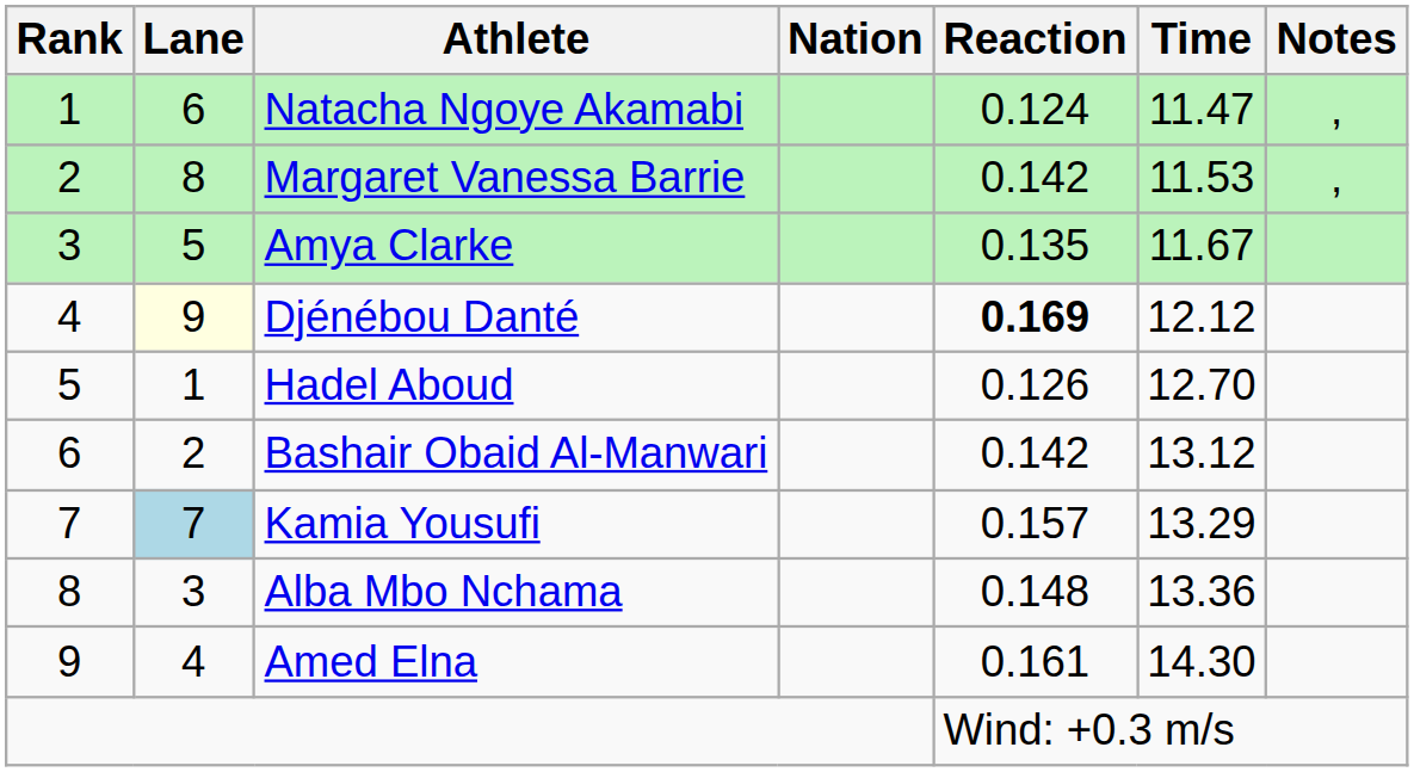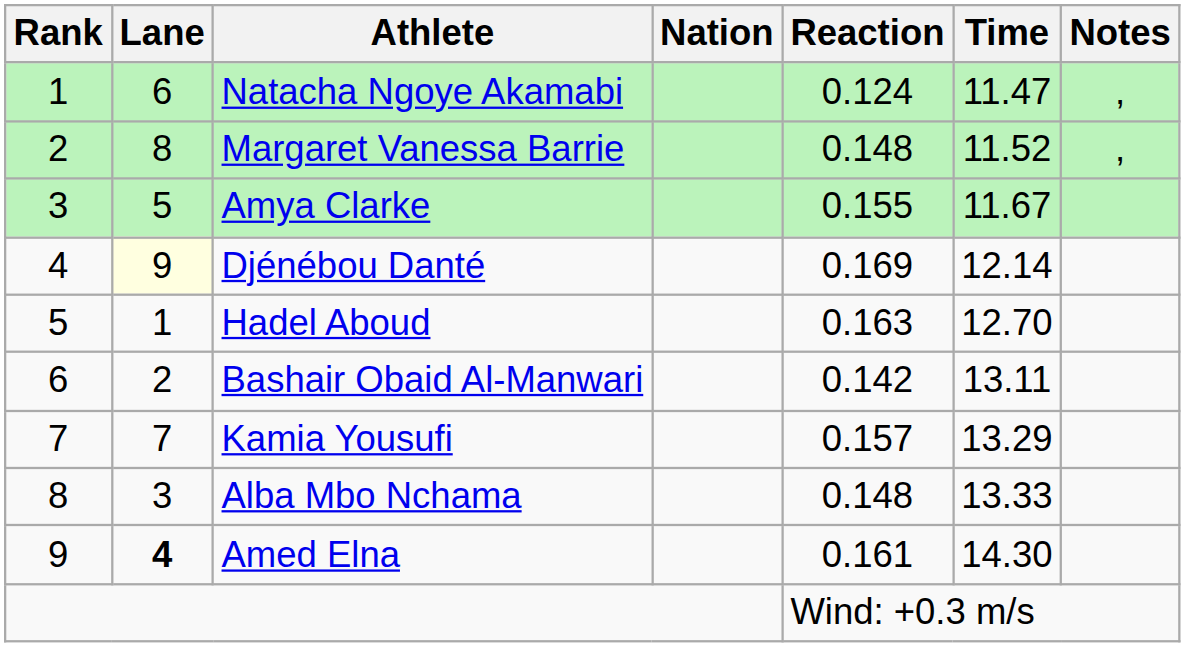 <table class="wikitable sortable" style="text-align:center">
 <tr>
 <th>Rank</th>
 <th>Lane</th>
 <th>Athlete</th>
 <th>Nation</th>
 <th>Reaction</th>
 <th>Time</th>
 <th>Notes</th>
 </tr>
 <tr bgcolor=bbf3bb>
 <td>1</td>
 <td>6</td>
 <td align="left"><a href='#'>Natacha Ngoye Akamabi</a></td>
 <td align="left"></td>
 <td>0.124</td>
 <td>11.47</td>
 <td>, </td>
 </tr>
 <tr bgcolor=bbf3bb>
 <td>2</td>
 <td>8</td>
 <td align="left"><a href='#'>Margaret Vanessa Barrie</a></td>
 <td align="left"></td>
-<td>0.142</td>
-<td>11.53</td>
+<td>0.148</td>
+<td>11.52</td>
 <td>, </td>
 </tr>
 <tr bgcolor=bbf3bb>
 <td>3</td>
 <td>5</td>
 <td align="left"><a href='#'>Amya Clarke</a></td>
 <td align="left"></td>
-<td>0.135</td>
+<td>0.155</td>
 <td>11.67</td>
 <td></td>
 </tr>
 <tr>
 <td>4</td>
 <td style="background: lightyellow;">9</td>
 <td align="left"><a href='#'>Djénébou Danté</a></td>
 <td align="left"></td>
-<td><strong>0.169</strong></td>
-<td>12.12</td>
+<td>0.169</td>
+<td>12.14</td>
 <td></td>
 </tr>
 <tr>
 <td>5</td>
 <td>1</td>
 <td align=left><a href='#'>Hadel Aboud</a></td>
 <td align=left></td>
-<td>0.126</td>
+<td>0.163</td>
 <td>12.70</td>
 <td></td>
 </tr>
 <tr>
 <td>6</td>
 <td>2</td>
 <td align=left><a href='#'>Bashair Obaid Al-Manwari</a></td>
 <td align=left></td>
 <td>0.142</td>
-<td>13.12</td>
+<td>13.11</td>
 <td></td>
 </tr>
 <tr>
 <td>7</td>
-<td style="background: lightblue;">7</td>
+<td>7</td>
 <td align="left"><a href='#'>Kamia Yousufi</a></td>
 <td align="left"></td>
 <td>0.157</td>
 <td>13.29</td>
 <td></td>
 </tr>
 <tr>
 <td>8</td>
 <td>3</td>
 <td align=left><a href='#'>Alba Mbo Nchama</a></td>
 <td align=left></td>
 <td>0.148</td>
-<td>13.36</td>
+<td>13.33</td>
 <td></td>
 </tr>
 <tr>
 <td>9</td>
-<td>4</td>
+<td><strong>4</strong></td>
 <td align=left><a href='#'>Amed Elna</a></td>
 <td align=left></td>
 <td>0.161</td>
 <td>14.30</td>
 <td></td>
 </tr>
 <tr class="sortbottom">
 <td colspan=4></td>
 <td colspan="3" style="text-align:left;">Wind: +0.3 m/s</td>
 </tr>
 </table>
